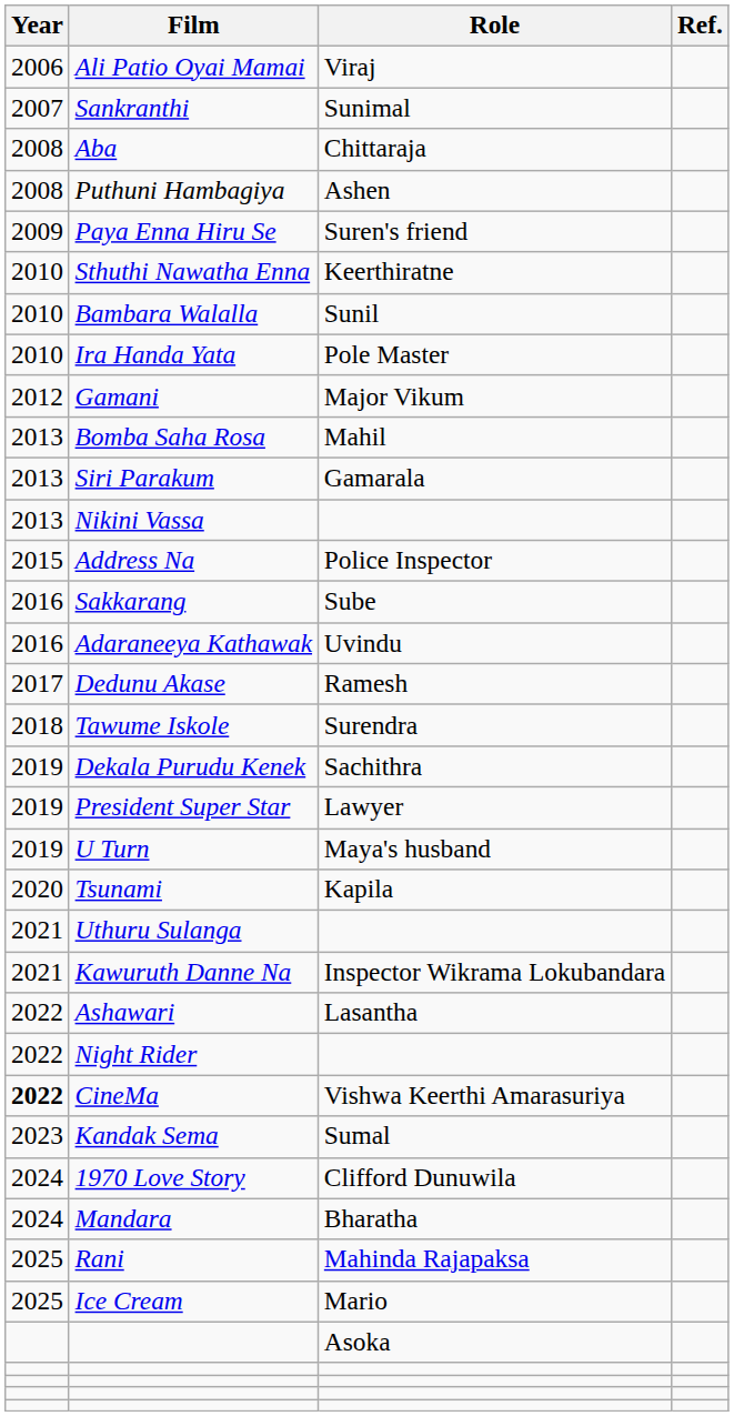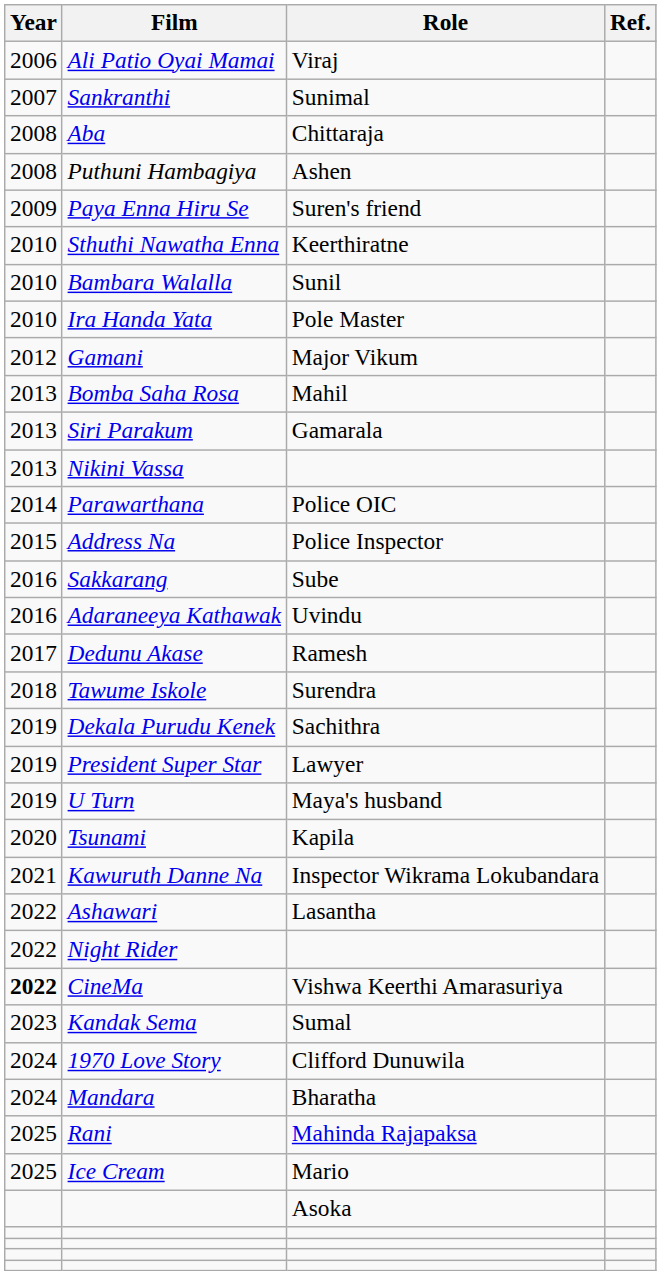 <table class="wikitable">
 <tr>
 <th>Year</th>
 <th>Film</th>
 <th>Role</th>
 <th>Ref.</th>
 </tr>
 <tr>
 <td>2006</td>
 <td><em><a href='#'>Ali Patio Oyai Mamai</a></em></td>
 <td>Viraj</td>
 <td></td>
 </tr>
 <tr>
 <td>2007</td>
 <td><em><a href='#'>Sankranthi</a></em></td>
 <td>Sunimal</td>
 <td></td>
 </tr>
 <tr>
 <td>2008</td>
 <td><em><a href='#'>Aba</a></em></td>
 <td>Chittaraja</td>
 <td></td>
 </tr>
 <tr>
 <td>2008</td>
 <td><em>Puthuni Hambagiya</em></td>
 <td>Ashen</td>
 <td></td>
 </tr>
 <tr>
 <td>2009</td>
 <td><em><a href='#'>Paya Enna Hiru Se</a></em></td>
 <td>Suren's friend</td>
 <td></td>
 </tr>
 <tr>
 <td>2010</td>
 <td><em><a href='#'>Sthuthi Nawatha Enna</a></em></td>
 <td>Keerthiratne</td>
 <td></td>
 </tr>
 <tr>
 <td>2010</td>
 <td><em><a href='#'>Bambara Walalla</a></em></td>
 <td>Sunil</td>
 <td></td>
 </tr>
 <tr>
 <td>2010</td>
 <td><em><a href='#'>Ira Handa Yata</a></em></td>
 <td>Pole Master</td>
 <td></td>
 </tr>
 <tr>
 <td>2012</td>
 <td><em><a href='#'>Gamani</a></em></td>
 <td>Major Vikum</td>
 <td></td>
 </tr>
 <tr>
 <td>2013</td>
 <td><em><a href='#'>Bomba Saha Rosa</a></em></td>
 <td>Mahil</td>
 <td></td>
 </tr>
 <tr>
 <td>2013</td>
 <td><em><a href='#'>Siri Parakum</a></em></td>
 <td>Gamarala</td>
 <td></td>
 </tr>
 <tr>
 <td>2013</td>
 <td><em><a href='#'>Nikini Vassa</a></em></td>
 <td></td>
 <td></td>
 </tr>
 <tr>
+<td>2014</td>
+<td><em><a href='#'>Parawarthana</a></em></td>
+<td>Police OIC</td>
+<td></td>
+</tr>
+<tr>
 <td>2015</td>
 <td><em><a href='#'>Address Na</a></em></td>
 <td>Police Inspector</td>
 <td></td>
 </tr>
 <tr>
 <td>2016</td>
 <td><em><a href='#'>Sakkarang</a></em></td>
 <td>Sube</td>
 <td></td>
 </tr>
 <tr>
 <td>2016</td>
 <td><em><a href='#'>Adaraneeya Kathawak</a></em></td>
 <td>Uvindu</td>
 <td></td>
 </tr>
 <tr>
 <td>2017</td>
 <td><em><a href='#'>Dedunu Akase</a></em></td>
 <td>Ramesh</td>
 <td></td>
 </tr>
 <tr>
 <td>2018</td>
 <td><em><a href='#'>Tawume Iskole</a></em></td>
 <td>Surendra</td>
 <td></td>
 </tr>
 <tr>
 <td>2019</td>
 <td><em><a href='#'>Dekala Purudu Kenek</a></em></td>
 <td>Sachithra</td>
 <td></td>
 </tr>
 <tr>
 <td>2019</td>
 <td><em><a href='#'>President Super Star</a></em></td>
 <td>Lawyer</td>
 <td></td>
 </tr>
 <tr>
 <td>2019</td>
 <td><em><a href='#'>U Turn</a></em></td>
 <td>Maya's husband</td>
 <td></td>
 </tr>
 <tr>
 <td>2020</td>
 <td><em><a href='#'>Tsunami</a></em></td>
 <td>Kapila</td>
-<td></td>
-</tr>
-<tr>
-<td>2021</td>
-<td><em><a href='#'>Uthuru Sulanga</a></em></td>
-<td></td>
 <td></td>
 </tr>
 <tr>
 <td>2021</td>
 <td><em><a href='#'>Kawuruth Danne Na</a></em></td>
 <td>Inspector Wikrama Lokubandara</td>
 <td></td>
 </tr>
 <tr>
 <td>2022</td>
 <td><em><a href='#'>Ashawari</a></em></td>
 <td>Lasantha</td>
 <td></td>
 </tr>
 <tr>
 <td>2022</td>
 <td><em><a href='#'>Night Rider</a></em></td>
 <td></td>
 <td></td>
 </tr>
 <tr>
 <td><strong>2022</strong></td>
 <td><em><a href='#'>CineMa</a></em></td>
 <td>Vishwa Keerthi Amarasuriya</td>
 <td></td>
 </tr>
 <tr>
 <td>2023</td>
 <td><em><a href='#'>Kandak Sema</a></em></td>
 <td>Sumal</td>
 <td></td>
 </tr>
 <tr>
 <td>2024</td>
 <td><em><a href='#'>1970 Love Story</a></em></td>
 <td>Clifford Dunuwila</td>
 <td></td>
 </tr>
 <tr>
 <td>2024</td>
 <td><em><a href='#'>Mandara</a></em></td>
 <td>Bharatha</td>
 <td></td>
 </tr>
 <tr>
 <td>2025</td>
 <td><em><a href='#'>Rani</a></em></td>
 <td><a href='#'>Mahinda Rajapaksa</a></td>
 </tr>
 <tr>
 <td>2025</td>
 <td><em><a href='#'>Ice Cream</a></em></td>
 <td>Mario</td>
 <td></td>
 </tr>
 <tr>
 <td></td>
 <td></td>
 <td>Asoka</td>
 <td></td>
 </tr>
 <tr>
 <td></td>
 <td></td>
 <td></td>
 <td></td>
 </tr>
 <tr>
 <td></td>
 <td></td>
 <td></td>
 <td></td>
 </tr>
 <tr>
 <td></td>
 <td></td>
 <td></td>
 <td></td>
 </tr>
 <tr>
 <td></td>
 <td></td>
 <td></td>
 <td></td>
 </tr>
 </table>
